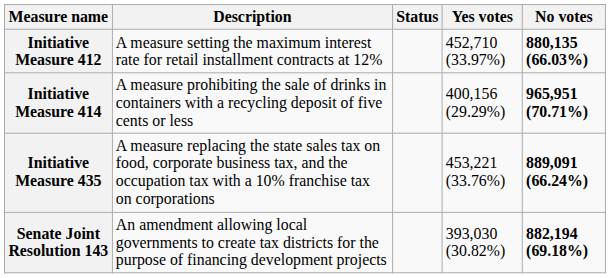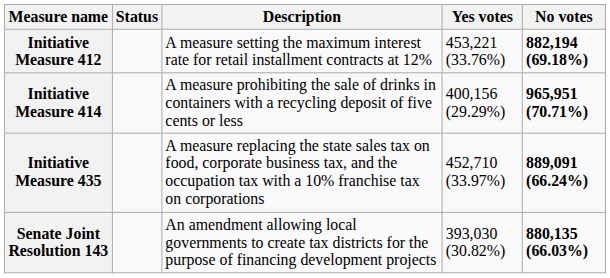 <table class="wikitable sortable plainrowheaders">
 <tr>
 <th scope=col>Measure name</th>
+<th scope=col>Status</th>
 <th scope=col class=unsortable>Description</th>
-<th scope=col>Status</th>
 <th scope=col>Yes votes</th>
 <th scope=col>No votes</th>
 </tr>
 <tr>
 <th scope=row>Initiative Measure 412</th>
+<td></td>
 <td>A measure setting the maximum interest rate for retail installment contracts at 12%</td>
-<td></td>
-<td>452,710 (33.97%)</td>
-<td><strong>880,135 (66.03%)</strong></td>
+<td>453,221 (33.76%)</td>
+<td><strong>882,194 (69.18%)</strong></td>
 </tr>
 <tr>
 <th scope=row>Initiative Measure 414</th>
+<td></td>
 <td>A measure prohibiting the sale of drinks in containers with a recycling deposit of five cents or less</td>
-<td></td>
 <td>400,156 (29.29%)</td>
 <td><strong>965,951 (70.71%)</strong></td>
 </tr>
 <tr>
 <th scope=row>Initiative Measure 435</th>
+<td></td>
 <td>A measure replacing the state sales tax on food, corporate business tax, and the occupation tax with a 10% franchise tax on corporations</td>
-<td></td>
-<td>453,221 (33.76%)</td>
+<td>452,710 (33.97%)</td>
 <td><strong>889,091 (66.24%)</strong></td>
 </tr>
 <tr>
 <th scope=row>Senate Joint Resolution 143</th>
+<td></td>
 <td>An amendment allowing local governments to create tax districts for the purpose of financing development projects</td>
-<td></td>
 <td>393,030 (30.82%)</td>
-<td><strong>882,194 (69.18%)</strong></td>
+<td><strong>880,135 (66.03%)</strong></td>
 </tr>
 </table>
